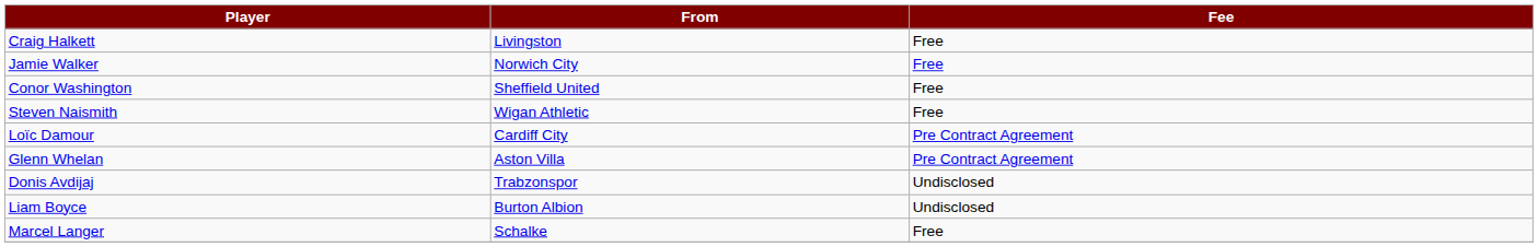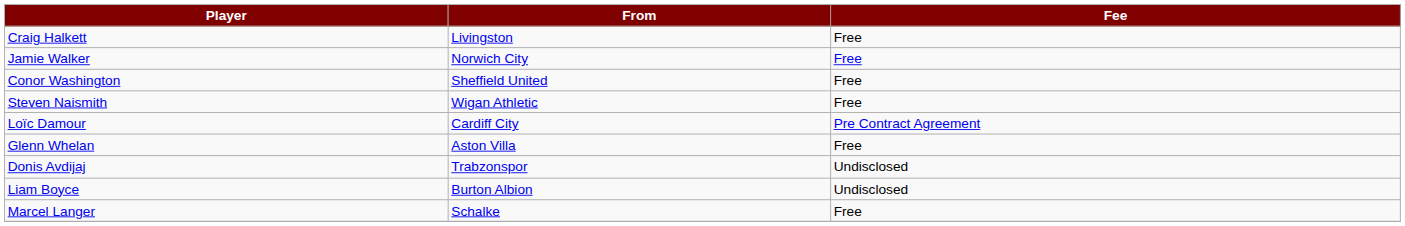 <table class="wikitable" style="text-align:left; font-size:95%;width:98%;">
 <tr>
 <th style="background:maroon; color:white;">Player</th>
 <th style="background:maroon; color:white;">From</th>
 <th style="background:maroon; color:white;">Fee</th>
 </tr>
 <tr>
 <td> <a href='#'>Craig Halkett</a></td>
 <td> <a href='#'>Livingston</a></td>
 <td>Free</td>
 </tr>
 <tr>
 <td> <a href='#'>Jamie Walker</a></td>
 <td> <a href='#'>Norwich City</a></td>
 <td><a href='#'>Free</a></td>
 </tr>
 <tr>
 <td> <a href='#'>Conor Washington</a></td>
 <td> <a href='#'>Sheffield United</a></td>
 <td>Free</td>
 </tr>
 <tr>
 <td> <a href='#'>Steven Naismith</a></td>
 <td> <a href='#'>Wigan Athletic</a></td>
 <td>Free</td>
 </tr>
 <tr>
 <td> <a href='#'>Loïc Damour</a></td>
 <td> <a href='#'>Cardiff City</a></td>
 <td><a href='#'>Pre Contract Agreement</a></td>
 </tr>
 <tr>
 <td> <a href='#'>Glenn Whelan</a></td>
 <td> <a href='#'>Aston Villa</a></td>
-<td><a href='#'>Pre Contract Agreement</a></td>
+<td>Free</td>
 </tr>
 <tr>
 <td> <a href='#'>Donis Avdijaj</a></td>
 <td> <a href='#'>Trabzonspor</a></td>
 <td>Undisclosed</td>
 </tr>
 <tr>
 <td> <a href='#'>Liam Boyce</a></td>
 <td> <a href='#'>Burton Albion</a></td>
 <td>Undisclosed</td>
 </tr>
 <tr>
 <td> <a href='#'>Marcel Langer</a></td>
 <td> <a href='#'>Schalke</a></td>
 <td>Free</td>
 </tr>
 <tr>
 </tr>
 </table>
